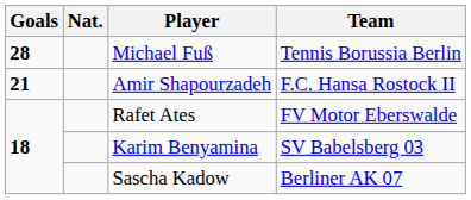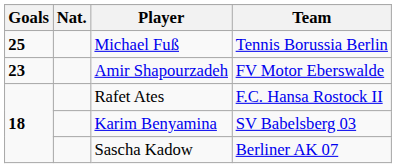 <table class="wikitable">
 <tr align="center" bgcolor="#dfdfdf">
 </tr>
 <tr>
 <th>Goals</th>
 <th>Nat.</th>
 <th>Player</th>
 <th>Team</th>
 </tr>
 <tr>
-<td><strong>28</strong></td>
+<td><strong>25</strong></td>
 <td></td>
 <td><a href='#'>Michael Fuß</a></td>
 <td><a href='#'>Tennis Borussia Berlin</a></td>
 </tr>
 <tr>
-<td><strong>21</strong></td>
+<td><strong>23</strong></td>
 <td></td>
 <td><a href='#'>Amir Shapourzadeh</a></td>
-<td><a href='#'>F.C. Hansa Rostock II</a></td>
+<td><a href='#'>FV Motor Eberswalde</a></td>
 </tr>
 <tr>
 <td rowspan="3"><strong>18</strong></td>
 <td></td>
 <td>Rafet Ates</td>
-<td><a href='#'>FV Motor Eberswalde</a></td>
+<td><a href='#'>F.C. Hansa Rostock II</a></td>
 </tr>
 <tr>
 <td></td>
 <td><a href='#'>Karim Benyamina</a></td>
 <td><a href='#'>SV Babelsberg 03</a></td>
 </tr>
 <tr>
 <td></td>
 <td>Sascha Kadow</td>
 <td><a href='#'>Berliner AK 07</a></td>
 </tr>
 </table>
